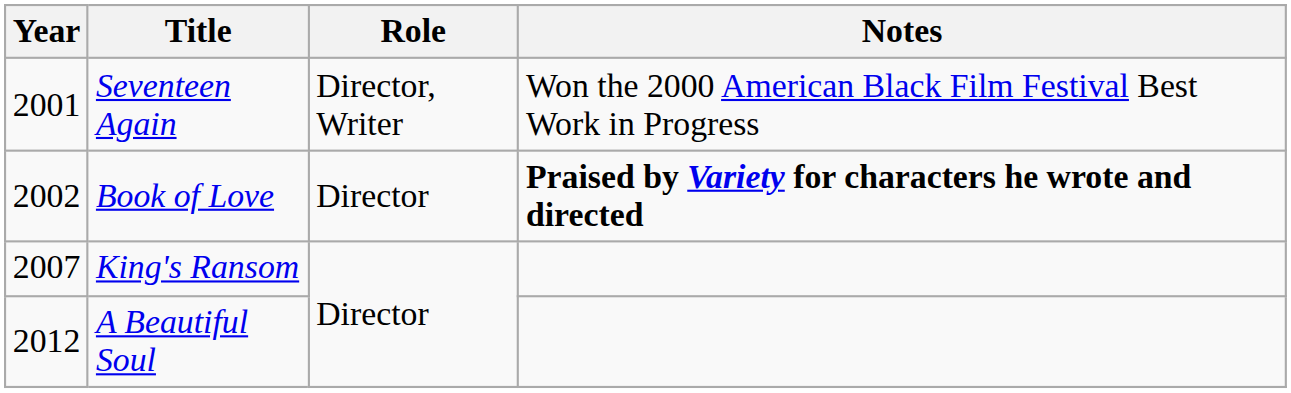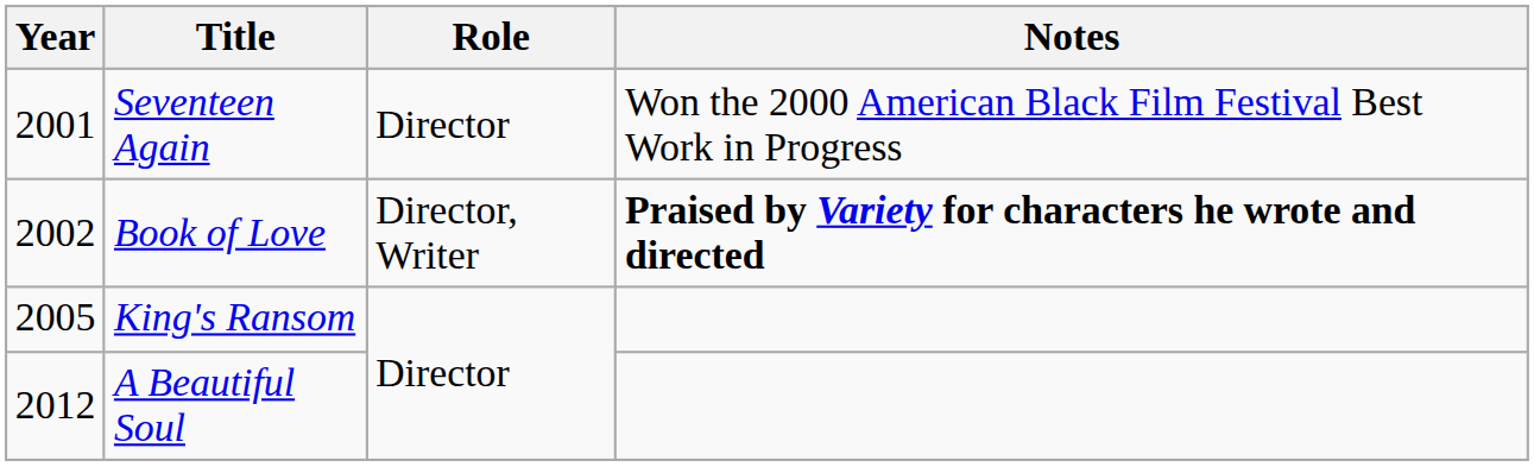 <table class="wikitable">
 <tr>
 <th>Year</th>
 <th>Title</th>
 <th>Role</th>
 <th>Notes</th>
 </tr>
 <tr>
 <td>2001</td>
 <td><em><a href='#'>Seventeen Again</a></em></td>
-<td>Director, Writer</td>
+<td>Director</td>
 <td>Won the 2000 <a href='#'>American Black Film Festival</a> Best Work in Progress</td>
 </tr>
 <tr>
 <td>2002</td>
 <td><em><a href='#'>Book of Love</a></em></td>
-<td>Director</td>
+<td>Director, Writer</td>
 <td><strong>Praised by <em><a href='#'>Variety</a></em> for characters he wrote and directed</strong></td>
 </tr>
 <tr>
-<td>2007</td>
+<td>2005</td>
 <td><em><a href='#'>King's Ransom</a></em></td>
 <td rowspan="2">Director</td>
 <td></td>
 </tr>
 <tr>
 <td>2012</td>
 <td><em><a href='#'>A Beautiful Soul</a></em></td>
 <td></td>
 </tr>
 </table>
